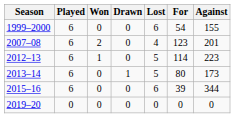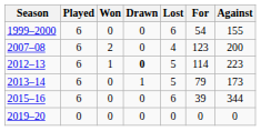 <table class=wikitable>
 <tr>
 <th width="75">Season</th>
 <th width="20">Played</th>
 <th width="20">Won</th>
 <th width="20">Drawn</th>
 <th width="20">Lost</th>
 <th width="35">For</th>
 <th width="20">Against</th>
 </tr>
 <tr align=center>
 <td align=left><a href='#'>1999–2000</a></td>
 <td>6</td>
 <td>0</td>
 <td>0</td>
 <td>6</td>
 <td>54</td>
 <td>155</td>
 </tr>
 <tr align=center>
 <td align=left><a href='#'>2007–08</a></td>
 <td>6</td>
 <td>2</td>
 <td>0</td>
 <td>4</td>
 <td>123</td>
-<td>201</td>
+<td>200</td>
 </tr>
 <tr align=center>
 <td align=left><a href='#'>2012–13</a></td>
 <td>6</td>
 <td>1</td>
-<td>0</td>
+<td><strong>0</strong></td>
 <td>5</td>
 <td>114</td>
 <td>223</td>
 </tr>
 <tr align=center>
 <td align=left><a href='#'>2013–14</a></td>
 <td>6</td>
 <td>0</td>
 <td>1</td>
 <td>5</td>
-<td>80</td>
+<td>79</td>
 <td>173</td>
 </tr>
 <tr align=center>
 <td align=left><a href='#'>2015–16</a></td>
 <td>6</td>
 <td>0</td>
 <td>0</td>
 <td>6</td>
 <td>39</td>
 <td>344</td>
 </tr>
 <tr align=center>
 <td align=left><a href='#'>2019–20</a></td>
 <td>0</td>
 <td>0</td>
 <td>0</td>
 <td>0</td>
 <td>0</td>
 <td>0</td>
 </tr>
 </table>
